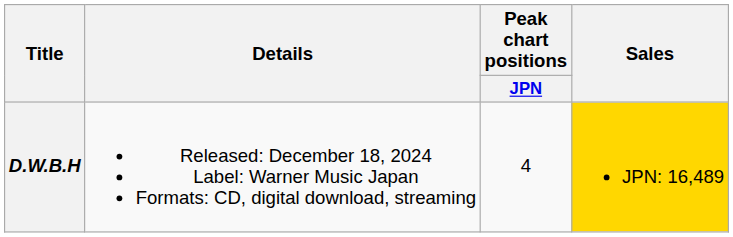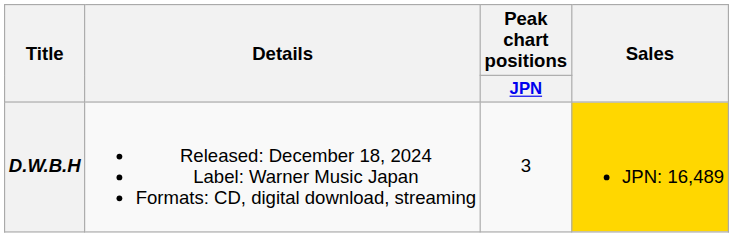 <table class="wikitable plainrowheaders" style="text-align:center">
 <tr>
 <th scope="col" rowspan="2">Title</th>
 <th scope="col" rowspan="2">Details</th>
 <th scope="col">Peak chart positions</th>
 <th scope="col" rowspan="2">Sales</th>
 </tr>
 <tr>
 <th scope="col" style="width:3em;font-size:90%"><a href='#'>JPN</a><br></th>
 </tr>
 <tr>
 <th scope="row"><em>D.W.B.H</em></th>
 <td><br><ul><li>Released: December 18, 2024</li><li>Label: Warner Music Japan</li><li>Formats: CD, digital download, streaming</li></ul></td>
-<td>4</td>
+<td>3</td>
 <td style="background: gold;"><br><ul><li>JPN: 16,489</li></ul></td>
 </tr>
 </table>
